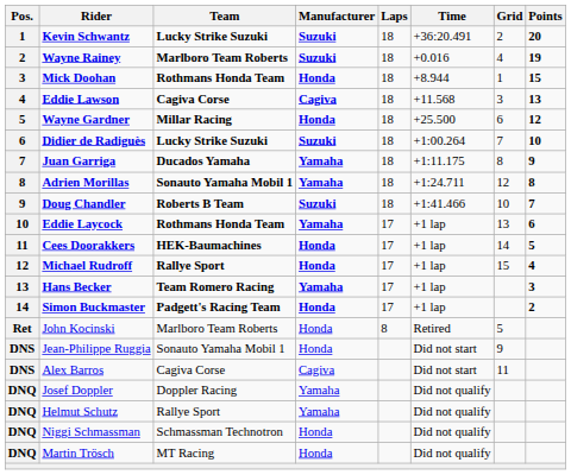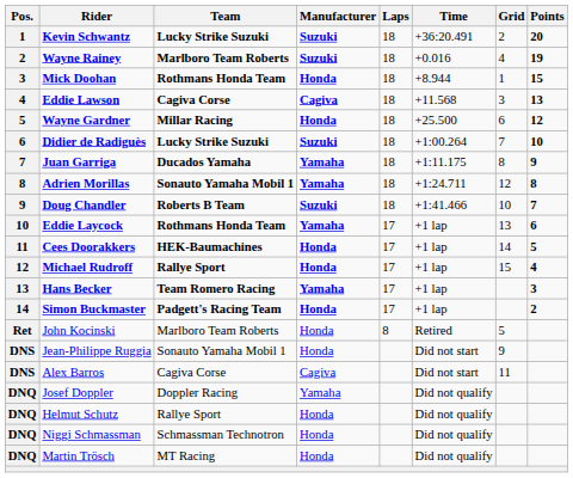 <table class="wikitable" style="font-size: 95%;">
 <tr>
 <th>Pos.</th>
 <th>Rider</th>
 <th>Team</th>
 <th>Manufacturer</th>
 <th>Laps</th>
 <th>Time</th>
 <th>Grid</th>
 <th>Points</th>
 </tr>
 <tr>
 <th>1</th>
 <td> <strong><a href='#'>Kevin Schwantz</a></strong></td>
 <td><strong>Lucky Strike Suzuki</strong></td>
 <td><strong><a href='#'>Suzuki</a></strong></td>
 <td>18</td>
 <td>+36:20.491</td>
 <td>2</td>
 <td><strong>20</strong></td>
 </tr>
 <tr>
 <th>2</th>
 <td> <strong><a href='#'>Wayne Rainey</a></strong></td>
 <td><strong>Marlboro Team Roberts</strong></td>
 <td><strong><a href='#'>Suzuki</a></strong></td>
 <td>18</td>
 <td>+0.016</td>
 <td>4</td>
 <td><strong>19</strong></td>
 </tr>
 <tr>
 <th>3</th>
 <td> <strong><a href='#'>Mick Doohan</a></strong></td>
 <td><strong>Rothmans Honda Team</strong></td>
 <td><strong><a href='#'>Honda</a></strong></td>
 <td>18</td>
 <td>+8.944</td>
 <td>1</td>
 <td><strong>15</strong></td>
 </tr>
 <tr>
 <th>4</th>
 <td> <strong><a href='#'>Eddie Lawson</a></strong></td>
 <td><strong>Cagiva Corse</strong></td>
 <td><strong><a href='#'>Cagiva</a></strong></td>
 <td>18</td>
 <td>+11.568</td>
 <td>3</td>
 <td><strong>13</strong></td>
 </tr>
 <tr>
 <th>5</th>
 <td> <strong><a href='#'>Wayne Gardner</a></strong></td>
 <td><strong>Millar Racing</strong></td>
 <td><strong><a href='#'>Honda</a></strong></td>
 <td>18</td>
 <td>+25.500</td>
 <td>6</td>
 <td><strong>12</strong></td>
 </tr>
 <tr>
 <th>6</th>
 <td> <strong><a href='#'>Didier de Radiguès</a></strong></td>
 <td><strong>Lucky Strike Suzuki</strong></td>
 <td><strong><a href='#'>Suzuki</a></strong></td>
 <td>18</td>
 <td>+1:00.264</td>
 <td>7</td>
 <td><strong>10</strong></td>
 </tr>
 <tr>
 <th>7</th>
 <td> <strong><a href='#'>Juan Garriga</a></strong></td>
 <td><strong>Ducados Yamaha</strong></td>
 <td><strong><a href='#'>Yamaha</a></strong></td>
 <td>18</td>
 <td>+1:11.175</td>
 <td>8</td>
 <td><strong>9</strong></td>
 </tr>
 <tr>
 <th>8</th>
 <td> <strong><a href='#'>Adrien Morillas</a></strong></td>
 <td><strong>Sonauto Yamaha Mobil 1</strong></td>
 <td><strong><a href='#'>Yamaha</a></strong></td>
 <td>18</td>
 <td>+1:24.711</td>
 <td>12</td>
 <td><strong>8</strong></td>
 </tr>
 <tr>
 <th>9</th>
 <td> <strong><a href='#'>Doug Chandler</a></strong></td>
 <td><strong>Roberts B Team</strong></td>
 <td><strong><a href='#'>Suzuki</a></strong></td>
 <td>18</td>
 <td>+1:41.466</td>
 <td>10</td>
 <td><strong>7</strong></td>
 </tr>
 <tr>
 <th>10</th>
 <td> <strong><a href='#'>Eddie Laycock</a></strong></td>
 <td><strong>Rothmans Honda Team</strong></td>
 <td><strong><a href='#'>Yamaha</a></strong></td>
 <td>17</td>
 <td>+1 lap</td>
 <td>13</td>
 <td><strong>6</strong></td>
 </tr>
 <tr>
 <th>11</th>
 <td> <strong><a href='#'>Cees Doorakkers</a></strong></td>
 <td><strong>HEK-Baumachines</strong></td>
 <td><strong><a href='#'>Honda</a></strong></td>
 <td>17</td>
 <td>+1 lap</td>
 <td>14</td>
 <td><strong>5</strong></td>
 </tr>
 <tr>
 <th>12</th>
 <td> <strong><a href='#'>Michael Rudroff</a></strong></td>
 <td><strong>Rallye Sport</strong></td>
 <td><strong><a href='#'>Honda</a></strong></td>
 <td>17</td>
 <td>+1 lap</td>
 <td>15</td>
 <td><strong>4</strong></td>
 </tr>
 <tr>
 <th>13</th>
 <td> <strong><a href='#'>Hans Becker</a></strong></td>
 <td><strong>Team Romero Racing</strong></td>
 <td><strong><a href='#'>Yamaha</a></strong></td>
 <td>17</td>
 <td>+1 lap</td>
 <td></td>
 <td><strong>3</strong></td>
 </tr>
 <tr>
 <th>14</th>
 <td> <strong><a href='#'>Simon Buckmaster</a></strong></td>
 <td><strong>Padgett's Racing Team</strong></td>
 <td><strong><a href='#'>Honda</a></strong></td>
 <td>17</td>
 <td>+1 lap</td>
 <td></td>
 <td><strong>2</strong></td>
 </tr>
 <tr>
 <th>Ret</th>
 <td> <a href='#'>John Kocinski</a></td>
 <td>Marlboro Team Roberts</td>
 <td><a href='#'>Honda</a></td>
 <td>8</td>
 <td>Retired</td>
 <td>5</td>
 <td></td>
 </tr>
 <tr>
 <th>DNS</th>
 <td> <a href='#'>Jean-Philippe Ruggia</a></td>
 <td>Sonauto Yamaha Mobil 1</td>
 <td><a href='#'>Honda</a></td>
 <td></td>
 <td>Did not start</td>
 <td>9</td>
 <td></td>
 </tr>
 <tr>
 <th>DNS</th>
 <td> <a href='#'>Alex Barros</a></td>
 <td>Cagiva Corse</td>
 <td><a href='#'>Cagiva</a></td>
 <td></td>
 <td>Did not start</td>
 <td>11</td>
 <td></td>
 </tr>
 <tr>
 <th>DNQ</th>
 <td> <a href='#'>Josef Doppler</a></td>
 <td>Doppler Racing</td>
 <td><a href='#'>Yamaha</a></td>
 <td></td>
 <td>Did not qualify</td>
 <td></td>
 <td></td>
 </tr>
 <tr>
 <th>DNQ</th>
 <td> <a href='#'>Helmut Schutz</a></td>
 <td>Rallye Sport</td>
-<td><a href='#'>Yamaha</a></td>
+<td><a href='#'>Honda</a></td>
 <td></td>
 <td>Did not qualify</td>
 <td></td>
 <td></td>
 </tr>
 <tr>
 <th>DNQ</th>
 <td> <a href='#'>Niggi Schmassman</a></td>
 <td>Schmassman Technotron</td>
 <td><a href='#'>Honda</a></td>
 <td></td>
 <td>Did not qualify</td>
 <td></td>
 <td></td>
 </tr>
 <tr>
 <th>DNQ</th>
 <td> <a href='#'>Martin Trösch</a></td>
 <td>MT Racing</td>
 <td><a href='#'>Honda</a></td>
 <td></td>
 <td>Did not qualify</td>
 <td></td>
 <td></td>
 </tr>
 <tr>
 <th colspan=8></th>
 </tr>
 </table>
